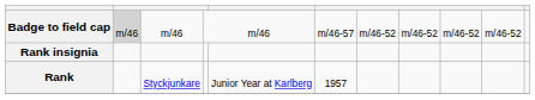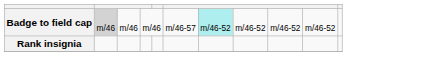 <table class="wikitable">
 <tr>
 <th></th>
 <th colspan="3"></th>
 <th></th>
 <th colspan="5"></th>
 <th></th>
 </tr>
 <tr align="center">
 <th>Badge to field cap</th>
 <td style="background: lightgrey;"><br><small>m/46</small></td>
 <td><br><small>m/46</small></td>
 <td colspan="2"><br><small>m/46</small></td>
 <td><br><small>m/46-57</small></td>
-<td><br><small>m/46-52</small></td>
+<td style="background: paleturquoise;"><br><small>m/46-52</small></td>
 <td><br><small>m/46-52</small></td>
 <td><br><small>m/46-52</small></td>
 <td><br><small>m/46-52</small></td>
 <td></td>
 </tr>
 <tr align="center">
 <th>Rank insignia</th>
 <td></td>
 <td></td>
 <td></td>
 <td></td>
 <td></td>
 <td></td>
 <td></td>
 <td></td>
 <td></td>
 <td></td>
 </tr>
-<tr align="center">
-<th>Rank</th>
-<td><small></small></td>
-<td><small></small><br><small><a href='#'>Styckjunkare</a></small></td>
-<td><small></small></td>
-<td><small><br>Junior Year at <a href='#'>Karlberg</a></small></td>
-<td><small></small><br><small>1957</small></td>
-<td><small></small></td>
-<td><small></small></td>
-<td><small><br></small></td>
-<td><small></small><br><small></small></td>
-<td><small></small></td>
-</tr>
 <tr>
 </tr>
 </table>
